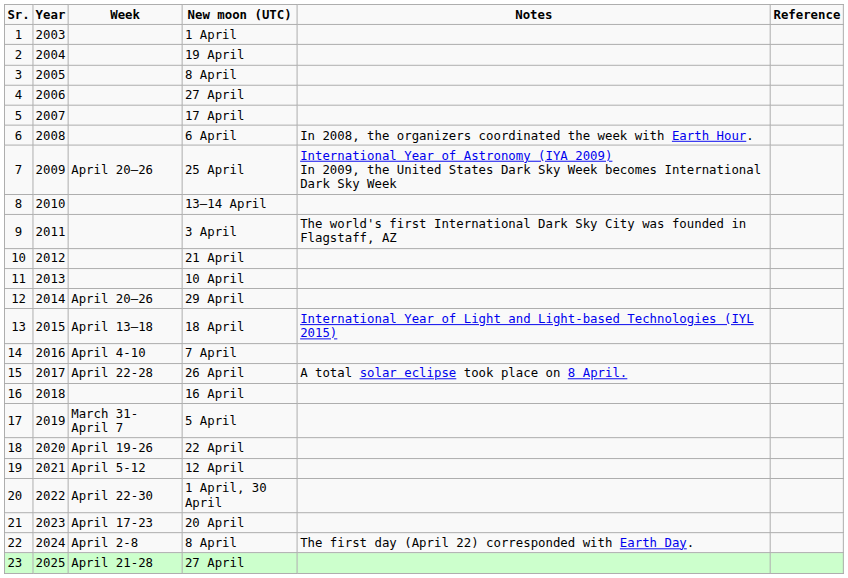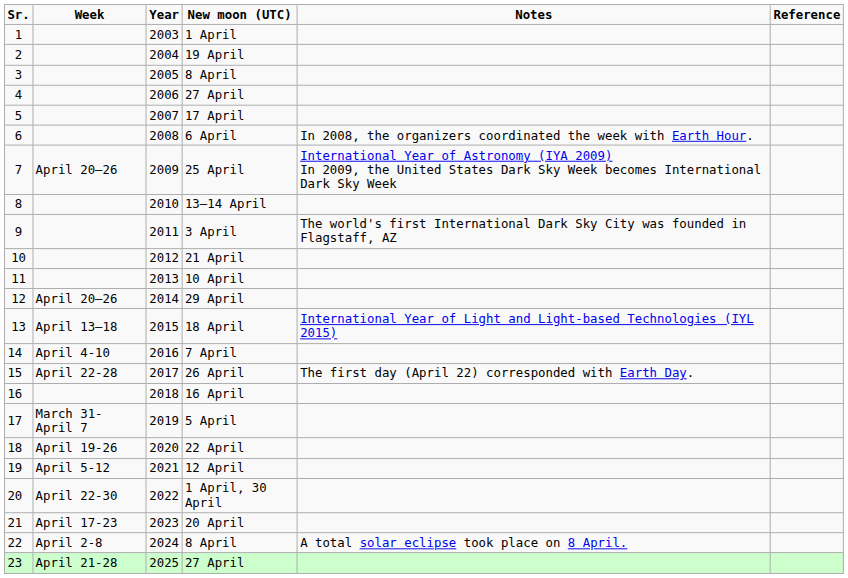 <table class="wikitable" style="margin: 1em auto 1em auto;">
 <tr style="text-align:center;">
 <td><strong>Sr.</strong></td>
+<td><strong>Week</strong></td>
 <td><strong>Year</strong></td>
-<td><strong>Week</strong></td>
 <td><strong>New moon (UTC)</strong></td>
 <td><strong>Notes</strong></td>
 <td><strong>Reference</strong></td>
 </tr>
 <tr>
 <td style="text-align:center;">1</td>
+<td style="text-align:left;"></td>
 <td style="text-align:center;">2003</td>
-<td style="text-align:left;"></td>
 <td style="text-align:left;">1 April</td>
 <td></td>
 <td></td>
 </tr>
 <tr>
 <td style="text-align:center;">2</td>
+<td style="text-align:left;"></td>
 <td style="text-align:center;">2004</td>
-<td style="text-align:left;"></td>
 <td style="text-align:left;">19 April</td>
 <td></td>
 <td></td>
 </tr>
 <tr>
 <td style="text-align:center;">3</td>
+<td style="text-align:left;"></td>
 <td style="text-align:center;">2005</td>
-<td style="text-align:left;"></td>
 <td style="text-align:left;">8 April</td>
 <td></td>
 <td></td>
 </tr>
 <tr>
 <td style="text-align:center;">4</td>
+<td style="text-align:left;"></td>
 <td style="text-align:center;">2006</td>
-<td style="text-align:left;"></td>
 <td style="text-align:left;">27 April</td>
 <td></td>
 <td></td>
 </tr>
 <tr>
 <td style="text-align:center;">5</td>
+<td style="text-align:left;"></td>
 <td style="text-align:center;">2007</td>
-<td style="text-align:left;"></td>
 <td style="text-align:left;">17 April</td>
 <td></td>
 <td></td>
 </tr>
 <tr>
 <td style="text-align:center;">6</td>
+<td style="text-align:left;"></td>
 <td style="text-align:center;">2008</td>
-<td style="text-align:left;"></td>
 <td style="text-align:left;">6 April</td>
 <td>In 2008, the organizers coordinated the week with <a href='#'>Earth Hour</a>.</td>
 <td></td>
 </tr>
 <tr>
 <td style="text-align:center;">7</td>
+<td style="text-align:left;">April 20–26</td>
 <td style="text-align:center;">2009</td>
-<td style="text-align:left;">April 20–26</td>
 <td style="text-align:left;">25 April</td>
 <td><a href='#'>International Year of Astronomy (IYA 2009)</a><br>In 2009, the United States Dark Sky Week becomes International Dark Sky Week</td>
 <td></td>
 </tr>
 <tr>
 <td style="text-align:center;">8</td>
+<td style="text-align:left;"></td>
 <td style="text-align:center;">2010</td>
-<td style="text-align:left;"></td>
 <td style="text-align:left;">13–14 April</td>
 <td></td>
 <td></td>
 </tr>
 <tr>
 <td style="text-align:center;">9</td>
+<td style="text-align:left;"></td>
 <td style="text-align:center;">2011</td>
-<td style="text-align:left;"></td>
 <td style="text-align:left;">3 April</td>
 <td>The world's first International Dark Sky City was founded in Flagstaff, AZ </td>
 <td></td>
 </tr>
 <tr>
 <td style="text-align:center;">10</td>
+<td style="text-align:left;"></td>
 <td style="text-align:center;">2012</td>
-<td style="text-align:left;"></td>
 <td style="text-align:left;">21 April</td>
 <td></td>
 <td></td>
 </tr>
 <tr>
 <td style="text-align:center;">11</td>
+<td style="text-align:left;"></td>
 <td style="text-align:center;">2013</td>
-<td style="text-align:left;"></td>
 <td style="text-align:left;">10 April</td>
 <td></td>
 <td></td>
 </tr>
 <tr>
 <td style="text-align:center;">12</td>
+<td style="text-align:left;">April 20–26</td>
 <td style="text-align:center;">2014</td>
-<td style="text-align:left;">April 20–26</td>
 <td style="text-align:left;">29 April</td>
 <td></td>
 <td></td>
 </tr>
 <tr>
 <td style="text-align:center;">13</td>
+<td style="text-align:left;">April 13–18</td>
 <td style="text-align:center;">2015</td>
-<td style="text-align:left;">April 13–18</td>
 <td style="text-align:left;">18 April</td>
 <td><a href='#'>International Year of Light and Light-based Technologies (IYL 2015)</a></td>
 <td></td>
 </tr>
 <tr>
 <td>14</td>
+<td>April 4-10</td>
 <td>2016</td>
-<td>April 4-10</td>
 <td>7 April</td>
 <td></td>
 <td></td>
 </tr>
 <tr>
 <td>15</td>
+<td>April 22-28</td>
 <td>2017</td>
-<td>April 22-28</td>
 <td>26 April</td>
-<td>A total <a href='#'>solar eclipse</a> took place on <a href='#'>8 April.</a></td>
+<td>The first day (April 22) corresponded with <a href='#'>Earth Day</a>.</td>
 <td></td>
 </tr>
 <tr>
 <td>16</td>
+<td></td>
 <td>2018</td>
-<td></td>
 <td>16 April</td>
 <td></td>
 <td></td>
 </tr>
 <tr>
 <td>17</td>
+<td>March 31- April 7</td>
 <td>2019</td>
-<td>March 31- April 7</td>
 <td>5 April</td>
 <td></td>
 <td></td>
 </tr>
 <tr>
 <td>18</td>
+<td>April 19-26</td>
 <td>2020</td>
-<td>April 19-26</td>
 <td>22 April</td>
 <td></td>
 <td></td>
 </tr>
 <tr>
 <td>19</td>
+<td>April 5-12</td>
 <td>2021</td>
-<td>April 5-12</td>
 <td>12 April</td>
 <td></td>
 <td></td>
 </tr>
 <tr>
 <td>20</td>
+<td>April 22-30</td>
 <td>2022</td>
-<td>April 22-30</td>
 <td>1 April, 30 April</td>
 <td></td>
 <td></td>
 </tr>
 <tr>
 <td>21</td>
+<td>April 17-23</td>
 <td>2023</td>
-<td>April 17-23</td>
 <td>20 April</td>
 <td></td>
 <td></td>
 </tr>
 <tr>
 <td>22</td>
+<td>April 2-8</td>
 <td>2024</td>
-<td>April 2-8</td>
 <td>8 April</td>
-<td>The first day (April 22) corresponded with <a href='#'>Earth Day</a>.</td>
+<td>A total <a href='#'>solar eclipse</a> took place on <a href='#'>8 April.</a></td>
 <td></td>
 </tr>
 <tr style="background: #ccffcc">
 <td>23</td>
+<td>April 21-28</td>
 <td>2025</td>
-<td>April 21-28</td>
 <td>27 April</td>
 <td></td>
 <td></td>
 </tr>
 </table>
